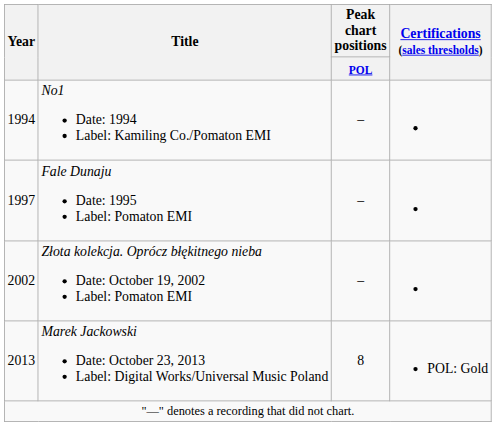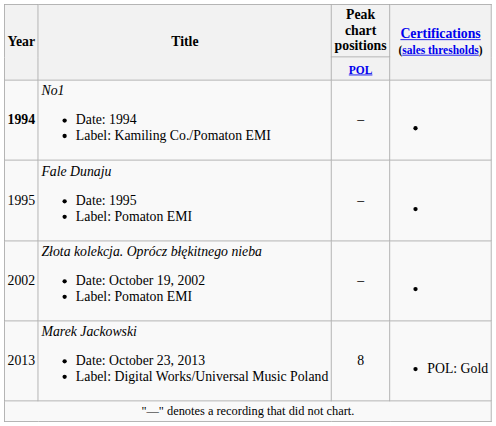 <table class=wikitable style=text-align:center;>
 <tr>
 <th rowspan=2>Year</th>
 <th rowspan=2>Title</th>
 <th colspan=1>Peak chart positions</th>
 <th rowspan=2><a href='#'>Certifications</a><br><small>(<a href='#'>sales thresholds</a>)</small></th>
 </tr>
 <tr style="vertical-align:top;line-height:1.2">
 <th width=25px><small><a href='#'>POL</a></small><br></th>
 </tr>
 <tr>
-<td>1994</td>
+<td><strong>1994</strong></td>
 <td align=left><em>No1</em><br><ul><li>Date: 1994</li><li>Label: Kamiling Co./Pomaton EMI</li></ul></td>
 <td>–</td>
 <td><br><ul><li></li></ul></td>
 </tr>
 <tr>
-<td>1997</td>
+<td>1995</td>
 <td align=left><em>Fale Dunaju</em><br><ul><li>Date: 1995</li><li>Label: Pomaton EMI</li></ul></td>
 <td>–</td>
 <td><br><ul><li></li></ul></td>
 </tr>
 <tr>
 <td>2002</td>
 <td align=left><em>Złota kolekcja. Oprócz błękitnego nieba</em><br><ul><li>Date: October 19, 2002</li><li>Label: Pomaton EMI</li></ul></td>
 <td>–</td>
 <td><br><ul><li></li></ul></td>
 </tr>
 <tr>
 <td>2013</td>
 <td align=left><em>Marek Jackowski</em><br><ul><li>Date: October 23, 2013</li><li>Label: Digital Works/Universal Music Poland</li></ul></td>
 <td>8</td>
 <td><br><ul><li>POL: Gold</li></ul></td>
 </tr>
 <tr>
 <td colspan="5" style="font-size:90%">"—" denotes a recording that did not chart.</td>
 </tr>
 </table>
